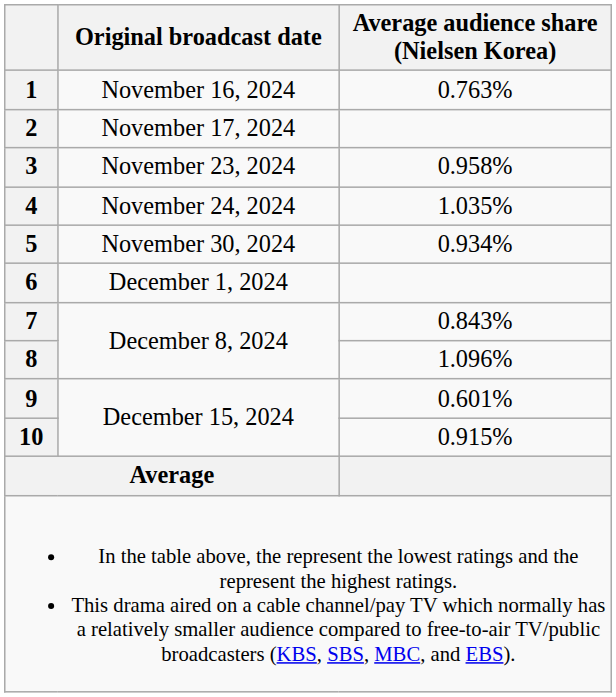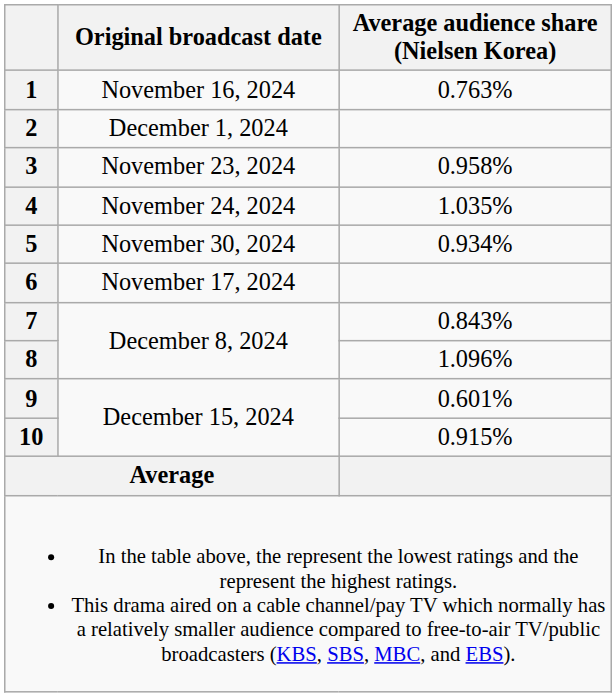 <table class="wikitable" style="width:400px; text-align:center">
 <tr>
 <th scope="col"></th>
 <th scope="col">Original broadcast date</th>
 <th scope="col">Average audience share<br>(Nielsen Korea)</th>
 </tr>
 <tr>
 <th scope="col">1</th>
 <td>November 16, 2024</td>
 <td>0.763% </td>
 </tr>
 <tr>
 <th scope="col">2</th>
-<td>November 17, 2024</td>
+<td>December 1, 2024</td>
 <td><strong></strong> </td>
 </tr>
 <tr>
 <th scope="col">3</th>
 <td>November 23, 2024</td>
 <td>0.958% </td>
 </tr>
 <tr>
 <th scope="col">4</th>
 <td>November 24, 2024</td>
 <td>1.035% </td>
 </tr>
 <tr>
 <th scope="col">5</th>
 <td>November 30, 2024</td>
 <td>0.934% </td>
 </tr>
 <tr>
 <th scope="col">6</th>
-<td>December 1, 2024</td>
+<td>November 17, 2024</td>
 <td><strong></strong> </td>
 </tr>
 <tr>
 <th scope="col">7</th>
 <td rowspan="2">December 8, 2024</td>
 <td>0.843% </td>
 </tr>
 <tr>
 <th scope="col">8</th>
 <td>1.096% </td>
 </tr>
 <tr>
 <th scope="col">9</th>
 <td rowspan="2">December 15, 2024</td>
 <td>0.601% </td>
 </tr>
 <tr>
 <th scope="col">10</th>
 <td>0.915% </td>
 </tr>
 <tr>
 <th scope="col" colspan="2">Average</th>
 <th scope="col"></th>
 </tr>
 <tr>
 <td colspan="3" style="font-size:85%"><br><ul><li>In the table above, the <strong></strong> represent the lowest ratings and the <strong></strong> represent the highest ratings.</li><li>This drama aired on a cable channel/pay TV which normally has a relatively smaller audience compared to free-to-air TV/public broadcasters (<a href='#'>KBS</a>, <a href='#'>SBS</a>, <a href='#'>MBC</a>, and <a href='#'>EBS</a>).</li></ul></td>
 </tr>
 </table>
